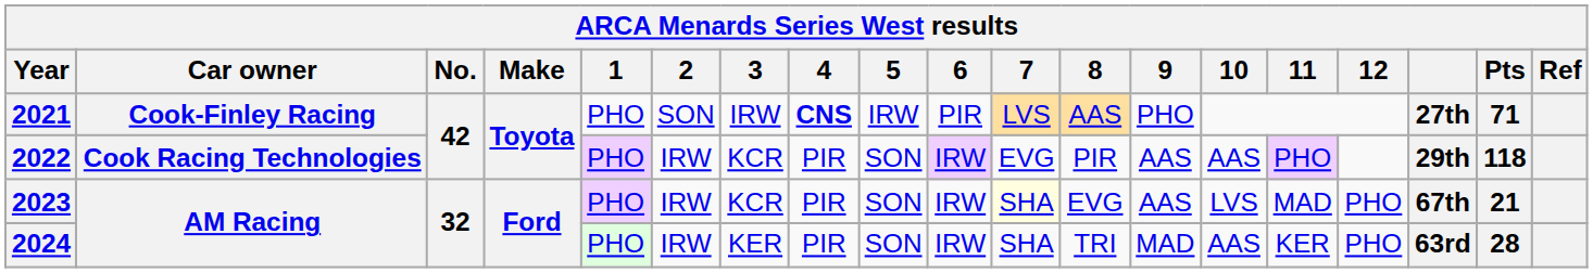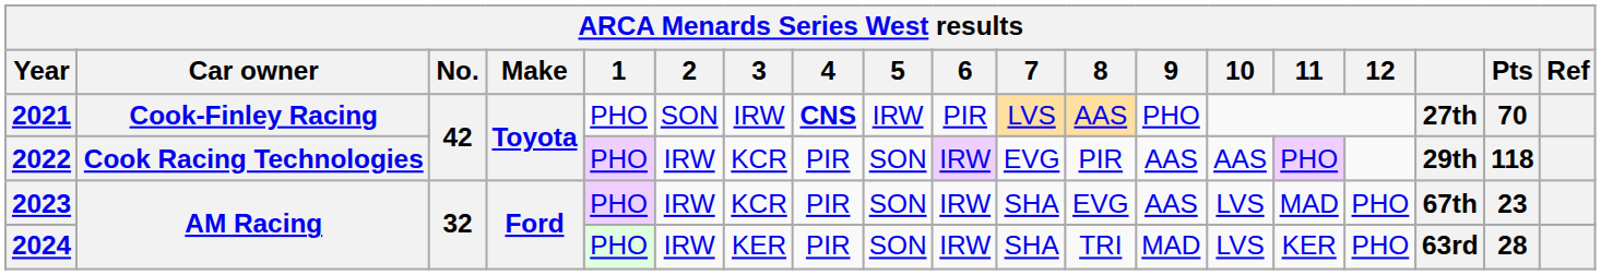 <table class="wikitable" style="text-align:center; font-size:75%">
 <tr>
 <th colspan=19><a href='#'>ARCA Menards Series West</a> results</th>
 </tr>
 <tr>
 <th>Year</th>
 <th>Car owner</th>
 <th>No.</th>
 <th>Make</th>
 <th>1</th>
 <th>2</th>
 <th>3</th>
 <th>4</th>
 <th>5</th>
 <th>6</th>
 <th>7</th>
 <th>8</th>
 <th>9</th>
 <th>10</th>
 <th>11</th>
 <th>12</th>
 <th></th>
 <th>Pts</th>
 <th>Ref</th>
 </tr>
 <tr>
 <th><a href='#'>2021</a></th>
 <th><a href='#'>Cook-Finley Racing</a></th>
 <th rowspan=2>42</th>
 <th rowspan=2><a href='#'>Toyota</a></th>
 <td><a href='#'>PHO</a></td>
 <td><a href='#'>SON</a></td>
 <td><a href='#'>IRW</a></td>
 <td><strong><a href='#'>CNS</a></strong></td>
 <td><a href='#'>IRW</a></td>
 <td><a href='#'>PIR</a></td>
 <td style="background:#FFDF9F;"><a href='#'>LVS</a><br></td>
 <td style="background:#FFDF9F;"><a href='#'>AAS</a><br></td>
 <td><a href='#'>PHO</a></td>
 <td colspan=3></td>
 <th>27th</th>
-<th>71</th>
+<th>70</th>
 <th></th>
 </tr>
 <tr>
 <th><a href='#'>2022</a></th>
 <th><a href='#'>Cook Racing Technologies</a></th>
 <td style="background:#EFCFFF;"><a href='#'>PHO</a><br></td>
 <td><a href='#'>IRW</a></td>
 <td><a href='#'>KCR</a></td>
 <td><a href='#'>PIR</a></td>
 <td><a href='#'>SON</a></td>
 <td style="background:#EFCFFF;"><a href='#'>IRW</a><br></td>
 <td><a href='#'>EVG</a></td>
 <td><a href='#'>PIR</a></td>
 <td><a href='#'>AAS</a></td>
 <td><a href='#'>AAS</a></td>
 <td style="background:#EFCFFF;"><a href='#'>PHO</a><br></td>
 <td></td>
 <th>29th</th>
 <th>118</th>
 <th></th>
 </tr>
 <tr>
 <th><a href='#'>2023</a></th>
 <th rowspan=2><a href='#'>AM Racing</a></th>
 <th rowspan=2>32</th>
 <th rowspan=2><a href='#'>Ford</a></th>
 <td style="background:#EFCFFF;"><a href='#'>PHO</a><br></td>
 <td><a href='#'>IRW</a></td>
 <td><a href='#'>KCR</a></td>
 <td><a href='#'>PIR</a></td>
 <td><a href='#'>SON</a></td>
 <td><a href='#'>IRW</a></td>
-<td style="background: lightyellow;"><a href='#'>SHA</a></td>
+<td><a href='#'>SHA</a></td>
 <td><a href='#'>EVG</a></td>
 <td><a href='#'>AAS</a></td>
 <td><a href='#'>LVS</a></td>
 <td><a href='#'>MAD</a></td>
 <td><a href='#'>PHO</a></td>
 <th>67th</th>
-<th>21</th>
+<th>23</th>
 <th></th>
 </tr>
 <tr>
 <th><a href='#'>2024</a></th>
 <td style="background:#DFFFDF;"><a href='#'>PHO</a><br></td>
 <td><a href='#'>IRW</a></td>
 <td><a href='#'>KER</a></td>
 <td><a href='#'>PIR</a></td>
 <td><a href='#'>SON</a></td>
 <td><a href='#'>IRW</a></td>
 <td><a href='#'>SHA</a></td>
 <td><a href='#'>TRI</a></td>
 <td><a href='#'>MAD</a></td>
-<td><a href='#'>AAS</a></td>
+<td><a href='#'>LVS</a></td>
 <td><a href='#'>KER</a></td>
 <td><a href='#'>PHO</a></td>
 <th>63rd</th>
 <th>28</th>
 <th></th>
 </tr>
 </table>
